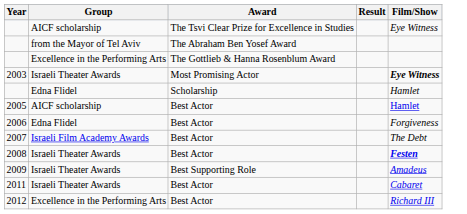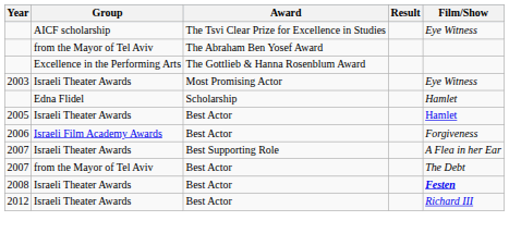 <table class="wikitable">
 <tr style="background:#b0c4de; text-align:center;">
 <th>Year</th>
 <th>Group</th>
 <th>Award</th>
 <th>Result</th>
 <th>Film/Show</th>
 </tr>
 <tr>
 <td></td>
 <td>AICF scholarship</td>
 <td>The Tsvi Clear Prize for Excellence in Studies</td>
 <td></td>
 <td><em>Eye Witness</em></td>
 </tr>
 <tr>
 <td></td>
 <td>from the Mayor of Tel Aviv</td>
 <td>The Abraham Ben Yosef Award</td>
 <td></td>
 <td></td>
 </tr>
 <tr>
 <td></td>
 <td>Excellence in the Performing Arts</td>
 <td>The Gottlieb & Hanna Rosenblum Award</td>
 <td></td>
 <td></td>
 </tr>
 <tr>
 <td>2003</td>
 <td>Israeli Theater Awards</td>
 <td>Most Promising Actor</td>
 <td></td>
-<td><strong><em>Eye Witness</em></strong></td>
+<td><em>Eye Witness</em></td>
 </tr>
 <tr>
 <td></td>
 <td>Edna Flidel</td>
 <td>Scholarship</td>
 <td></td>
 <td><em>Hamlet</em></td>
 </tr>
 <tr>
 <td>2005</td>
-<td>AICF scholarship</td>
+<td>Israeli Theater Awards</td>
 <td>Best Actor</td>
 <td></td>
 <td><a href='#'>Hamlet</a></td>
 </tr>
 <tr>
 <td>2006</td>
-<td>Edna Flidel</td>
+<td><a href='#'>Israeli Film Academy Awards</a></td>
 <td>Best Actor</td>
 <td></td>
 <td><em>Forgiveness</em></td>
 </tr>
 <tr>
 <td>2007</td>
-<td><a href='#'>Israeli Film Academy Awards</a></td>
+<td>Israeli Theater Awards</td>
+<td>Best Supporting Role</td>
+<td></td>
+<td><em>A Flea in her Ear</em></td>
+</tr>
+<tr>
+<td>2007</td>
+<td>from the Mayor of Tel Aviv</td>
 <td>Best Actor</td>
 <td></td>
 <td><em>The Debt</em></td>
 </tr>
 <tr>
 <td>2008</td>
 <td>Israeli Theater Awards</td>
 <td>Best Actor</td>
 <td></td>
 <td><strong><em><a href='#'>Festen</a></em></strong></td>
 </tr>
 <tr>
-<td>2009</td>
+<td>2012</td>
 <td>Israeli Theater Awards</td>
-<td>Best Supporting Role</td>
-<td></td>
-<td><em><a href='#'>Amadeus</a></em></td>
-</tr>
-<tr>
-<td>2011</td>
-<td>Israeli Theater Awards</td>
-<td>Best Actor</td>
-<td></td>
-<td><em><a href='#'>Cabaret</a></em></td>
-</tr>
-<tr>
-<td>2012</td>
-<td>Excellence in the Performing Arts</td>
 <td>Best Actor</td>
 <td></td>
 <td><em><a href='#'>Richard III</a></em></td>
 </tr>
 </table>
